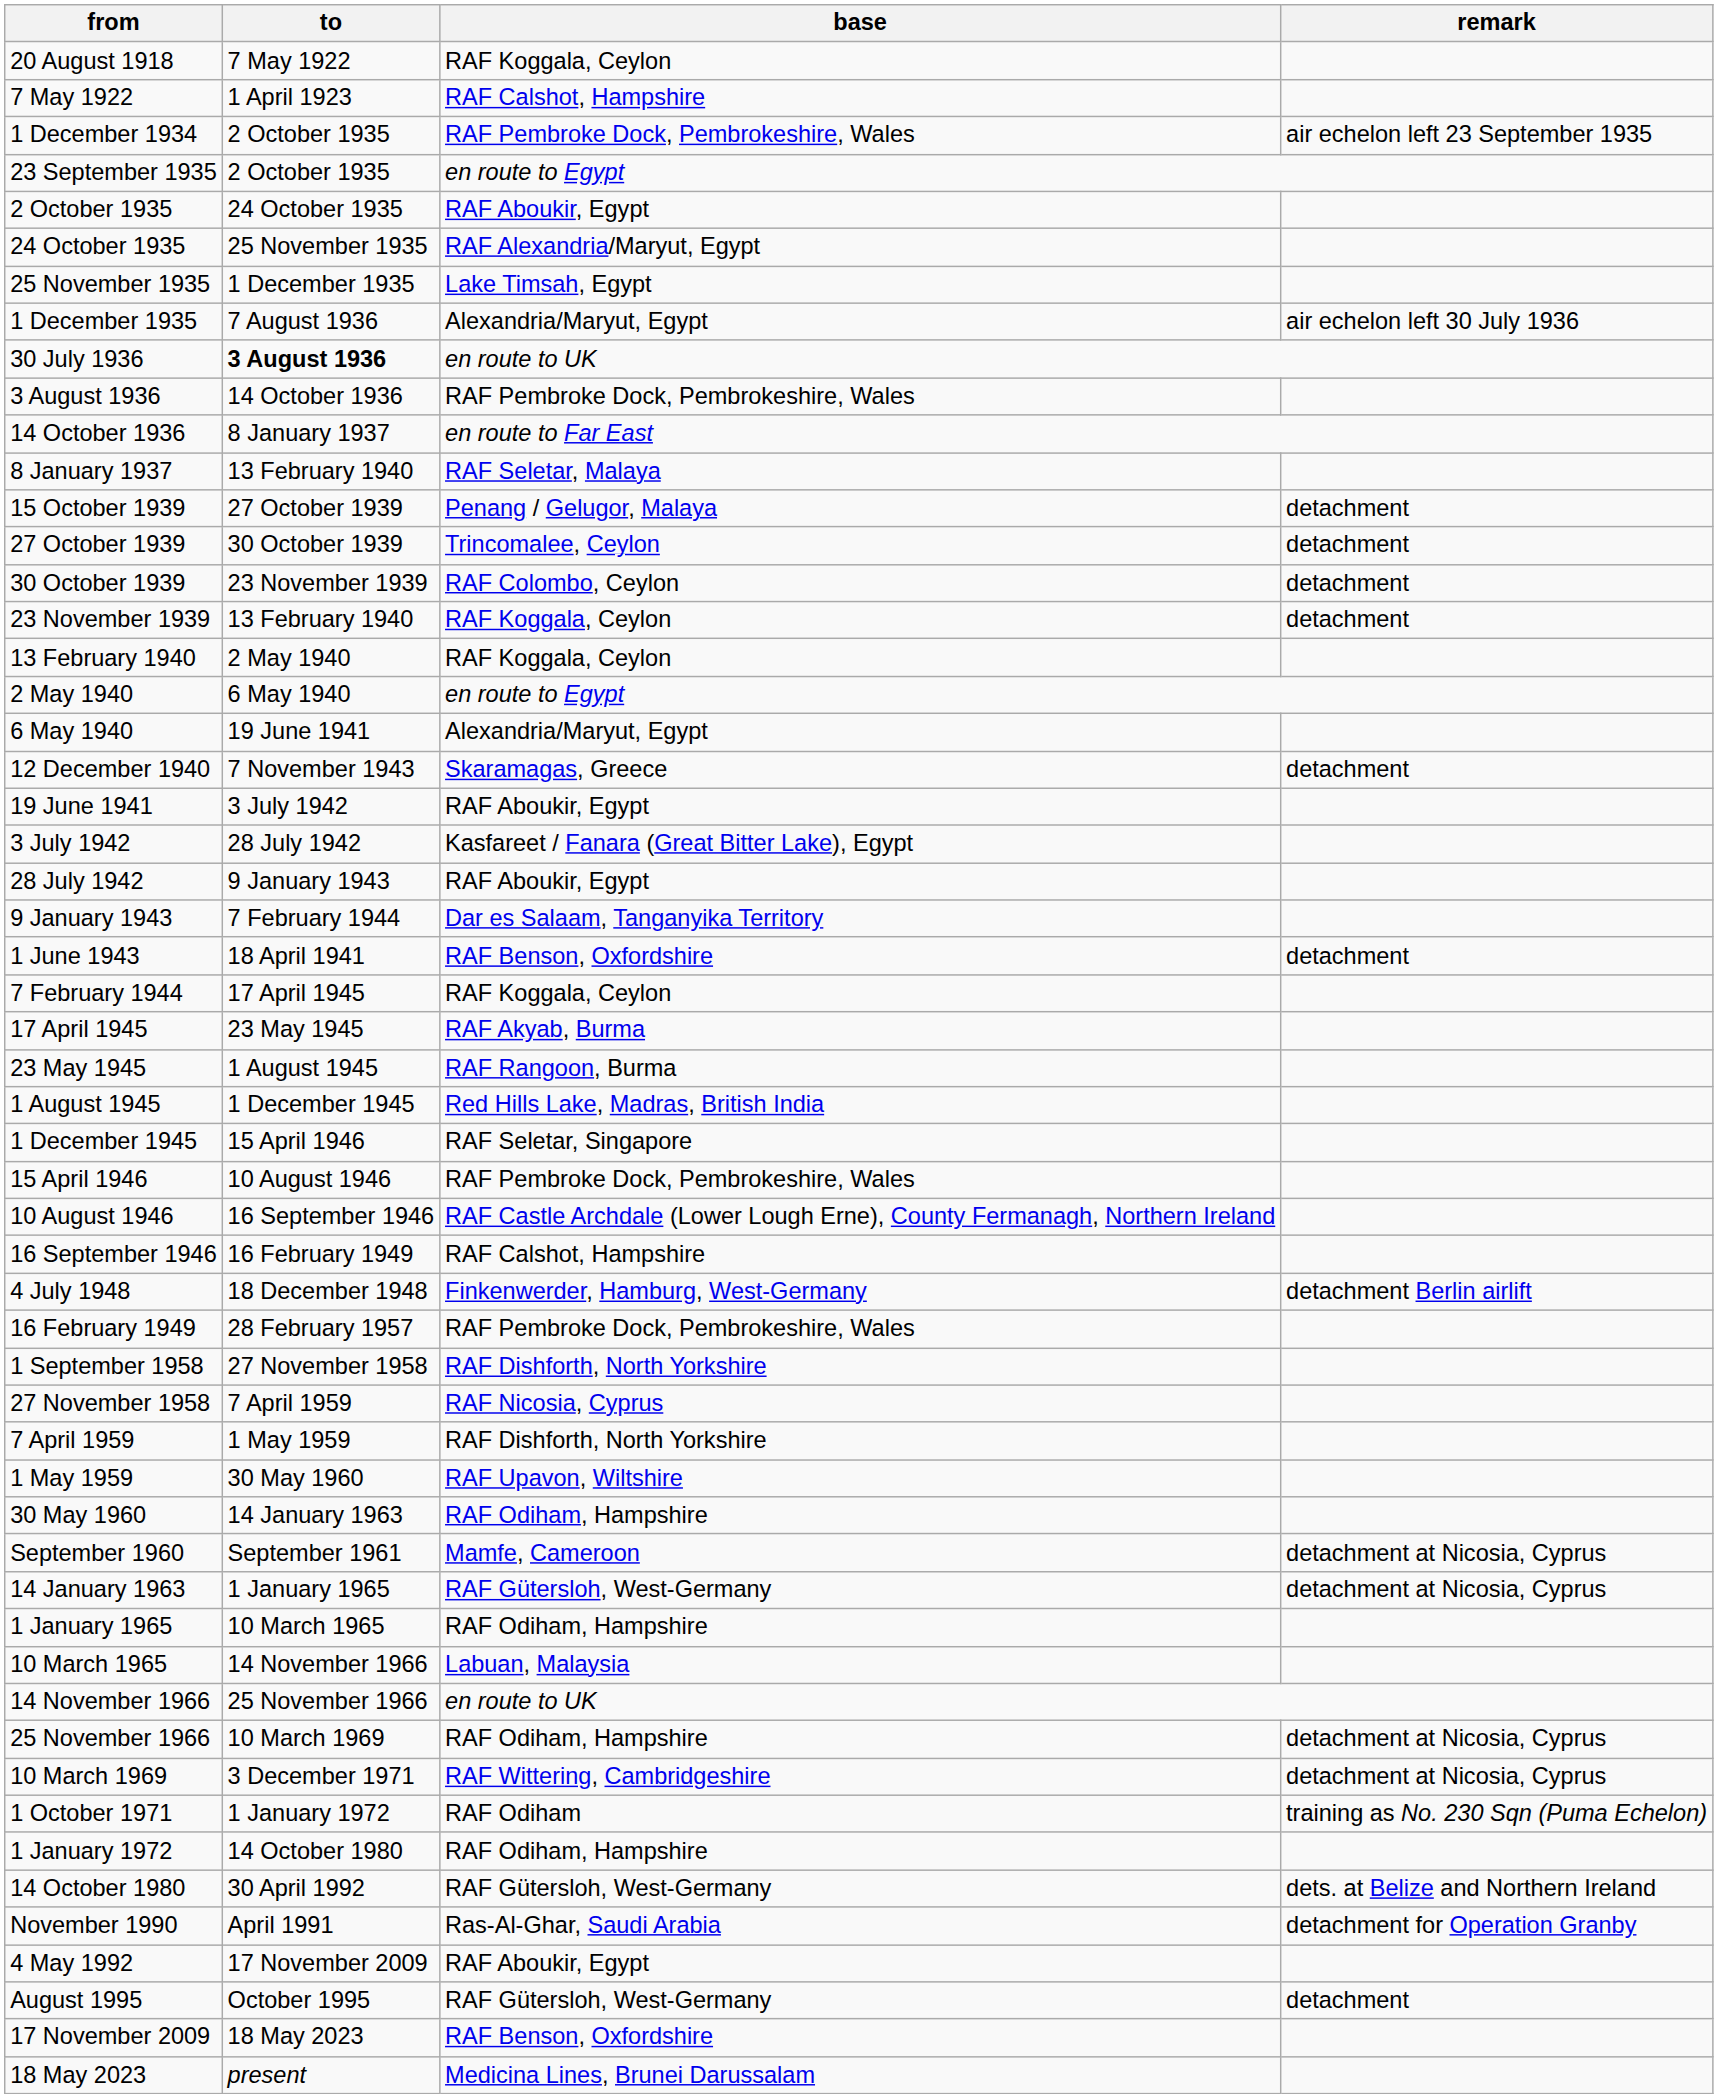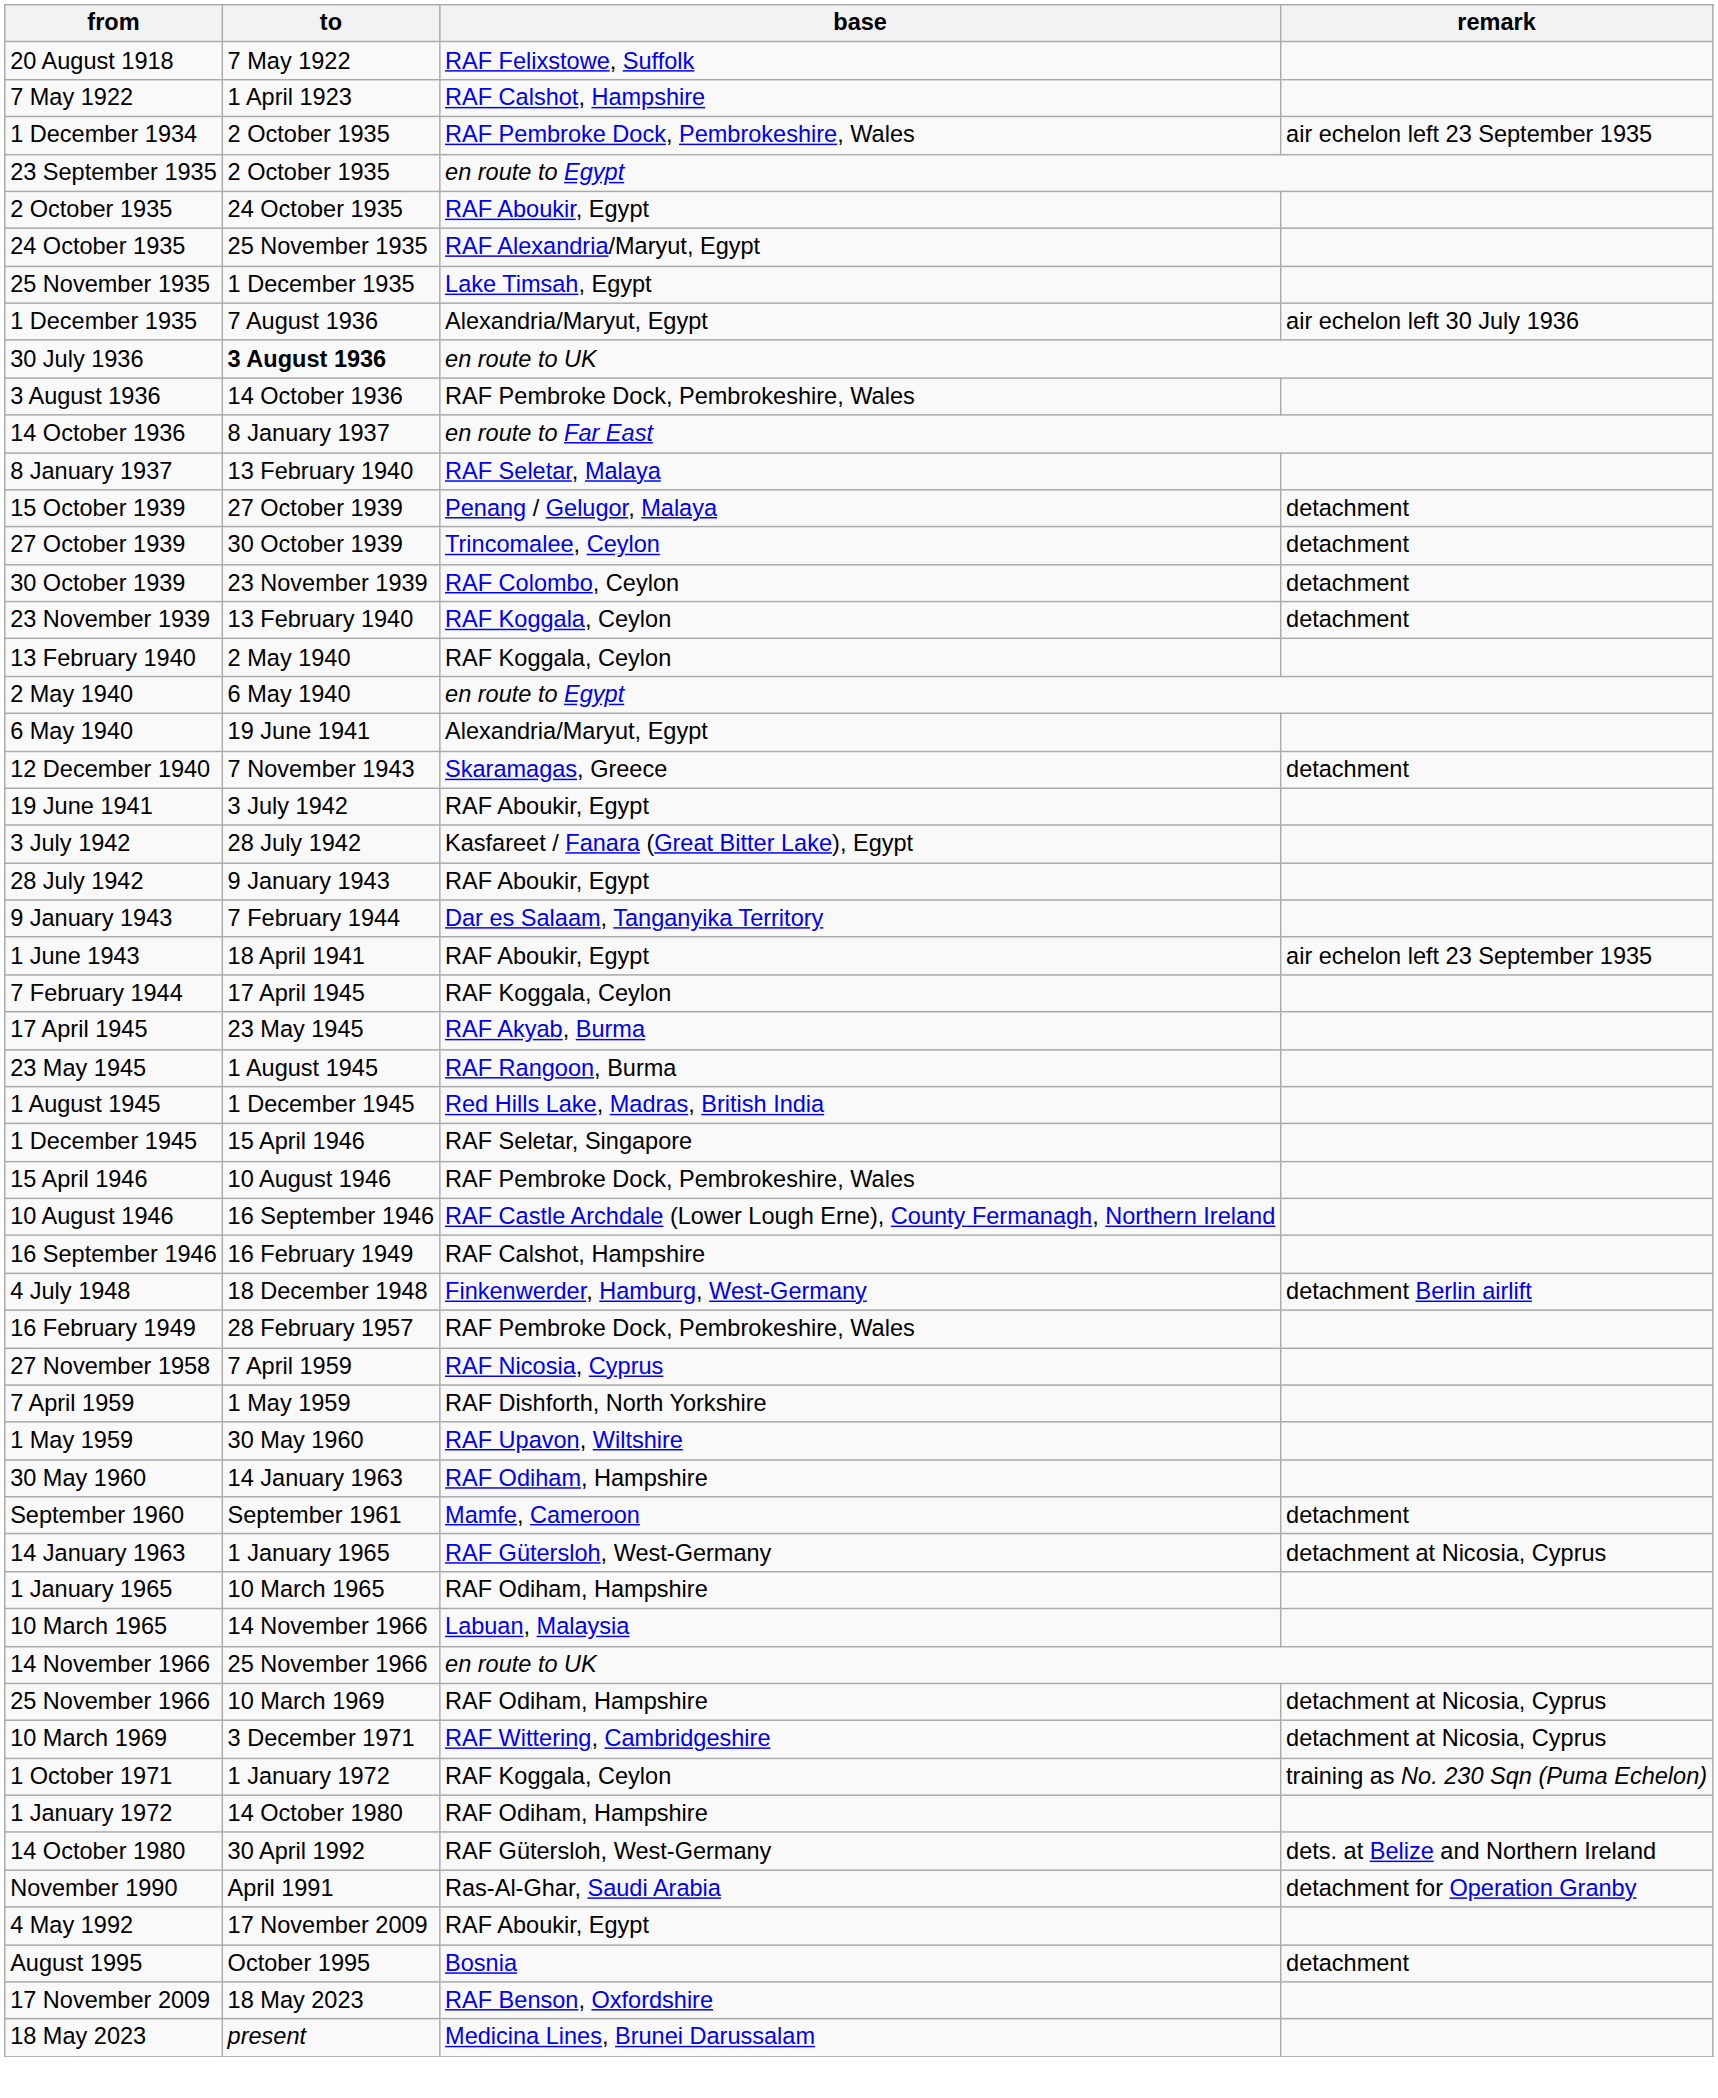 <table class=wikitable>
 <tr>
 <th>from</th>
 <th>to</th>
 <th>base</th>
 <th>remark</th>
 </tr>
 <tr>
 <td>20 August 1918</td>
 <td>7 May 1922</td>
-<td>RAF Koggala, Ceylon</td>
+<td><a href='#'>RAF Felixstowe</a>, <a href='#'>Suffolk</a></td>
 <td></td>
 </tr>
 <tr>
 <td>7 May 1922</td>
 <td>1 April 1923</td>
 <td><a href='#'>RAF Calshot</a>, <a href='#'>Hampshire</a></td>
 <td></td>
 </tr>
 <tr>
 <td>1 December 1934</td>
 <td>2 October 1935</td>
 <td><a href='#'>RAF Pembroke Dock</a>, <a href='#'>Pembrokeshire</a>, Wales</td>
 <td>air echelon left 23 September 1935</td>
 </tr>
 <tr>
 <td>23 September 1935</td>
 <td>2 October 1935</td>
 <td colspan=2><em>en route to <a href='#'>Egypt</a></em></td>
 </tr>
 <tr>
 <td>2 October 1935</td>
 <td>24 October 1935</td>
 <td><a href='#'>RAF Aboukir</a>, Egypt</td>
 <td></td>
 </tr>
 <tr>
 <td>24 October 1935</td>
 <td>25 November 1935</td>
 <td><a href='#'>RAF Alexandria</a>/Maryut, Egypt</td>
 <td></td>
 </tr>
 <tr>
 <td>25 November 1935</td>
 <td>1 December 1935</td>
 <td><a href='#'>Lake Timsah</a>, Egypt</td>
 <td></td>
 </tr>
 <tr>
 <td>1 December 1935</td>
 <td>7 August 1936</td>
 <td>Alexandria/Maryut, Egypt</td>
 <td>air echelon left 30 July 1936</td>
 </tr>
 <tr>
 <td>30 July 1936</td>
 <td><strong>3 August 1936</strong></td>
 <td colspan=2><em>en route to UK</em></td>
 </tr>
 <tr>
 <td>3 August 1936</td>
 <td>14 October 1936</td>
 <td>RAF Pembroke Dock, Pembrokeshire, Wales</td>
 <td></td>
 </tr>
 <tr>
 <td>14 October 1936</td>
 <td>8 January 1937</td>
 <td colspan=2><em>en route to <a href='#'>Far East</a></em></td>
 </tr>
 <tr>
 <td>8 January 1937</td>
 <td>13 February 1940</td>
 <td><a href='#'>RAF Seletar</a>, <a href='#'>Malaya</a></td>
 <td></td>
 </tr>
 <tr>
 <td>15 October 1939</td>
 <td>27 October 1939</td>
 <td><a href='#'>Penang</a> / <a href='#'>Gelugor</a>, <a href='#'>Malaya</a></td>
 <td>detachment</td>
 </tr>
 <tr>
 <td>27 October 1939</td>
 <td>30 October 1939</td>
 <td><a href='#'>Trincomalee</a>, <a href='#'>Ceylon</a></td>
 <td>detachment</td>
 </tr>
 <tr>
 <td>30 October 1939</td>
 <td>23 November 1939</td>
 <td><a href='#'>RAF Colombo</a>, Ceylon</td>
 <td>detachment</td>
 </tr>
 <tr>
 <td>23 November 1939</td>
 <td>13 February 1940</td>
 <td><a href='#'>RAF Koggala</a>, Ceylon</td>
 <td>detachment</td>
 </tr>
 <tr>
 <td>13 February 1940</td>
 <td>2 May 1940</td>
 <td>RAF Koggala, Ceylon</td>
 <td></td>
 </tr>
 <tr>
 <td>2 May 1940</td>
 <td>6 May 1940</td>
 <td colspan=2><em>en route to <a href='#'>Egypt</a></em></td>
 </tr>
 <tr>
 <td>6 May 1940</td>
 <td>19 June 1941</td>
 <td>Alexandria/Maryut, Egypt</td>
 <td></td>
 </tr>
 <tr>
 <td>12 December 1940</td>
 <td>7 November 1943</td>
 <td><a href='#'>Skaramagas</a>, Greece</td>
 <td>detachment</td>
 </tr>
 <tr>
 <td>19 June 1941</td>
 <td>3 July 1942</td>
 <td>RAF Aboukir, Egypt</td>
 <td></td>
 </tr>
 <tr>
 <td>3 July 1942</td>
 <td>28 July 1942</td>
 <td>Kasfareet / <a href='#'>Fanara</a> (<a href='#'>Great Bitter Lake</a>), Egypt</td>
 <td></td>
 </tr>
 <tr>
 <td>28 July 1942</td>
 <td>9 January 1943</td>
 <td>RAF Aboukir, Egypt</td>
 <td></td>
 </tr>
 <tr>
 <td>9 January 1943</td>
 <td>7 February 1944</td>
 <td><a href='#'>Dar es Salaam</a>, <a href='#'>Tanganyika Territory</a></td>
 <td></td>
 </tr>
 <tr>
 <td>1 June 1943</td>
 <td>18 April 1941</td>
-<td><a href='#'>RAF Benson</a>, <a href='#'>Oxfordshire</a></td>
-<td>detachment</td>
+<td>RAF Aboukir, Egypt</td>
+<td>air echelon left 23 September 1935</td>
 </tr>
 <tr>
 <td>7 February 1944</td>
 <td>17 April 1945</td>
 <td>RAF Koggala, Ceylon</td>
 <td></td>
 </tr>
 <tr>
 <td>17 April 1945</td>
 <td>23 May 1945</td>
 <td><a href='#'>RAF Akyab</a>, <a href='#'>Burma</a></td>
 <td></td>
 </tr>
 <tr>
 <td>23 May 1945</td>
 <td>1 August 1945</td>
 <td><a href='#'>RAF Rangoon</a>, Burma</td>
 <td></td>
 </tr>
 <tr>
 <td>1 August 1945</td>
 <td>1 December 1945</td>
 <td><a href='#'>Red Hills Lake</a>, <a href='#'>Madras</a>, <a href='#'>British India</a></td>
 <td></td>
 </tr>
 <tr>
 <td>1 December 1945</td>
 <td>15 April 1946</td>
 <td>RAF Seletar, Singapore</td>
 <td></td>
 </tr>
 <tr>
 <td>15 April 1946</td>
 <td>10 August 1946</td>
 <td>RAF Pembroke Dock, Pembrokeshire, Wales</td>
 <td></td>
 </tr>
 <tr>
 <td>10 August 1946</td>
 <td>16 September 1946</td>
 <td><a href='#'>RAF Castle Archdale</a> (Lower Lough Erne), <a href='#'>County Fermanagh</a>, <a href='#'>Northern Ireland</a></td>
 <td></td>
 </tr>
 <tr>
 <td>16 September 1946</td>
 <td>16 February 1949</td>
 <td>RAF Calshot, Hampshire</td>
 <td></td>
 </tr>
 <tr>
 <td>4 July 1948</td>
 <td>18 December 1948</td>
 <td><a href='#'>Finkenwerder</a>, <a href='#'>Hamburg</a>, <a href='#'>West-Germany</a></td>
 <td>detachment <a href='#'>Berlin airlift</a></td>
 </tr>
 <tr>
 <td>16 February 1949</td>
 <td>28 February 1957</td>
 <td>RAF Pembroke Dock, Pembrokeshire, Wales</td>
 <td></td>
 </tr>
 <tr>
-<td>1 September 1958</td>
-<td>27 November 1958</td>
-<td><a href='#'>RAF Dishforth</a>, <a href='#'>North Yorkshire</a></td>
-<td></td>
-</tr>
-<tr>
 <td>27 November 1958</td>
 <td>7 April 1959</td>
 <td><a href='#'>RAF Nicosia</a>, <a href='#'>Cyprus</a></td>
 <td></td>
 </tr>
 <tr>
 <td>7 April 1959</td>
 <td>1 May 1959</td>
 <td>RAF Dishforth, North Yorkshire</td>
 <td></td>
 </tr>
 <tr>
 <td>1 May 1959</td>
 <td>30 May 1960</td>
 <td><a href='#'>RAF Upavon</a>, <a href='#'>Wiltshire</a></td>
 <td></td>
 </tr>
 <tr>
 <td>30 May 1960</td>
 <td>14 January 1963</td>
 <td><a href='#'>RAF Odiham</a>, Hampshire</td>
 <td></td>
 </tr>
 <tr>
 <td>September 1960</td>
 <td>September 1961</td>
 <td><a href='#'>Mamfe</a>, <a href='#'>Cameroon</a></td>
-<td>detachment at Nicosia, Cyprus</td>
+<td>detachment</td>
 </tr>
 <tr>
 <td>14 January 1963</td>
 <td>1 January 1965</td>
 <td><a href='#'>RAF Gütersloh</a>, West-Germany</td>
 <td>detachment at Nicosia, Cyprus</td>
 </tr>
 <tr>
 <td>1 January 1965</td>
 <td>10 March 1965</td>
 <td>RAF Odiham, Hampshire</td>
 <td></td>
 </tr>
 <tr>
 <td>10 March 1965</td>
 <td>14 November 1966</td>
 <td><a href='#'>Labuan</a>, <a href='#'>Malaysia</a></td>
 <td></td>
 </tr>
 <tr>
 <td>14 November 1966</td>
 <td>25 November 1966</td>
 <td colspan=2><em>en route to UK</em></td>
 </tr>
 <tr>
 <td>25 November 1966</td>
 <td>10 March 1969</td>
 <td>RAF Odiham, Hampshire</td>
 <td>detachment at Nicosia, Cyprus</td>
 </tr>
 <tr>
 <td>10 March 1969</td>
 <td>3 December 1971</td>
 <td><a href='#'>RAF Wittering</a>, <a href='#'>Cambridgeshire</a></td>
 <td>detachment at Nicosia, Cyprus</td>
 </tr>
 <tr>
 <td>1 October 1971</td>
 <td>1 January 1972</td>
-<td>RAF Odiham</td>
+<td>RAF Koggala, Ceylon</td>
 <td>training as <em>No. 230 Sqn (Puma Echelon)</em></td>
 </tr>
 <tr>
 <td>1 January 1972</td>
 <td>14 October 1980</td>
 <td>RAF Odiham, Hampshire</td>
 <td></td>
 </tr>
 <tr>
 <td>14 October 1980</td>
 <td>30 April 1992</td>
 <td>RAF Gütersloh, West-Germany</td>
 <td>dets. at <a href='#'>Belize</a> and Northern Ireland</td>
 </tr>
 <tr>
 <td>November 1990</td>
 <td>April 1991</td>
 <td>Ras-Al-Ghar, <a href='#'>Saudi Arabia</a></td>
 <td>detachment for <a href='#'>Operation Granby</a></td>
 </tr>
 <tr>
 <td>4 May 1992</td>
 <td>17 November 2009</td>
 <td>RAF Aboukir, Egypt</td>
 <td></td>
 </tr>
 <tr>
 <td>August 1995</td>
 <td>October 1995</td>
-<td>RAF Gütersloh, West-Germany</td>
+<td><a href='#'>Bosnia</a></td>
 <td>detachment</td>
 </tr>
 <tr>
 <td>17 November 2009</td>
 <td>18 May 2023</td>
 <td><a href='#'>RAF Benson</a>, <a href='#'>Oxfordshire</a></td>
 <td></td>
 </tr>
 <tr>
 <td>18 May 2023</td>
 <td><em>present</em></td>
 <td><a href='#'>Medicina Lines</a>, <a href='#'>Brunei Darussalam</a></td>
 <td></td>
 </tr>
 </table>
